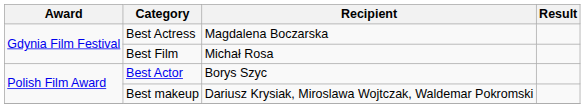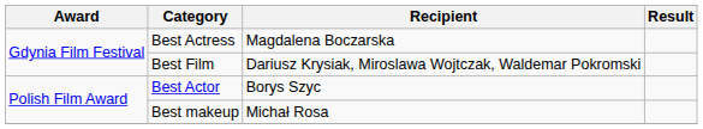 <table class="wikitable plainrowheaders sortable">
 <tr>
 <th scope="col">Award</th>
 <th scope="col">Category</th>
 <th scope="col">Recipient</th>
 <th scope="col">Result</th>
 </tr>
 <tr>
 <td rowspan="2"><a href='#'>Gdynia Film Festival</a></td>
 <td>Best Actress</td>
 <td>Magdalena Boczarska</td>
 <td></td>
 </tr>
 <tr>
 <td>Best Film</td>
-<td>Michał Rosa</td>
+<td>Dariusz Krysiak, Miroslawa Wojtczak, Waldemar Pokromski</td>
 <td></td>
 </tr>
 <tr>
 <td rowspan="2"><a href='#'>Polish Film Award</a></td>
 <td><a href='#'>Best Actor</a></td>
 <td>Borys Szyc</td>
 <td></td>
 </tr>
 <tr>
 <td>Best makeup</td>
-<td>Dariusz Krysiak, Miroslawa Wojtczak, Waldemar Pokromski</td>
+<td>Michał Rosa</td>
 <td></td>
 </tr>
 <tr>
 </tr>
 </table>
